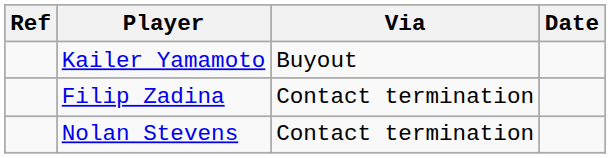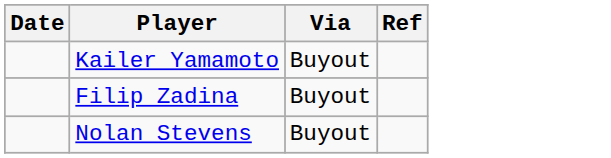 <table class="wikitable">
 <tr>
-<th>Ref</th>
+<th>Date</th>
 <th>Player</th>
 <th>Via</th>
-<th>Date</th>
+<th>Ref</th>
 </tr>
 <tr>
 <td></td>
 <td><a href='#'>Kailer Yamamoto</a></td>
 <td>Buyout</td>
 <td></td>
 </tr>
 <tr>
 <td></td>
 <td><a href='#'>Filip Zadina</a></td>
-<td>Contact termination</td>
+<td>Buyout</td>
 <td></td>
 </tr>
 <tr>
 <td></td>
 <td><a href='#'>Nolan Stevens</a></td>
-<td>Contact termination</td>
+<td>Buyout</td>
 <td></td>
 </tr>
 </table>
